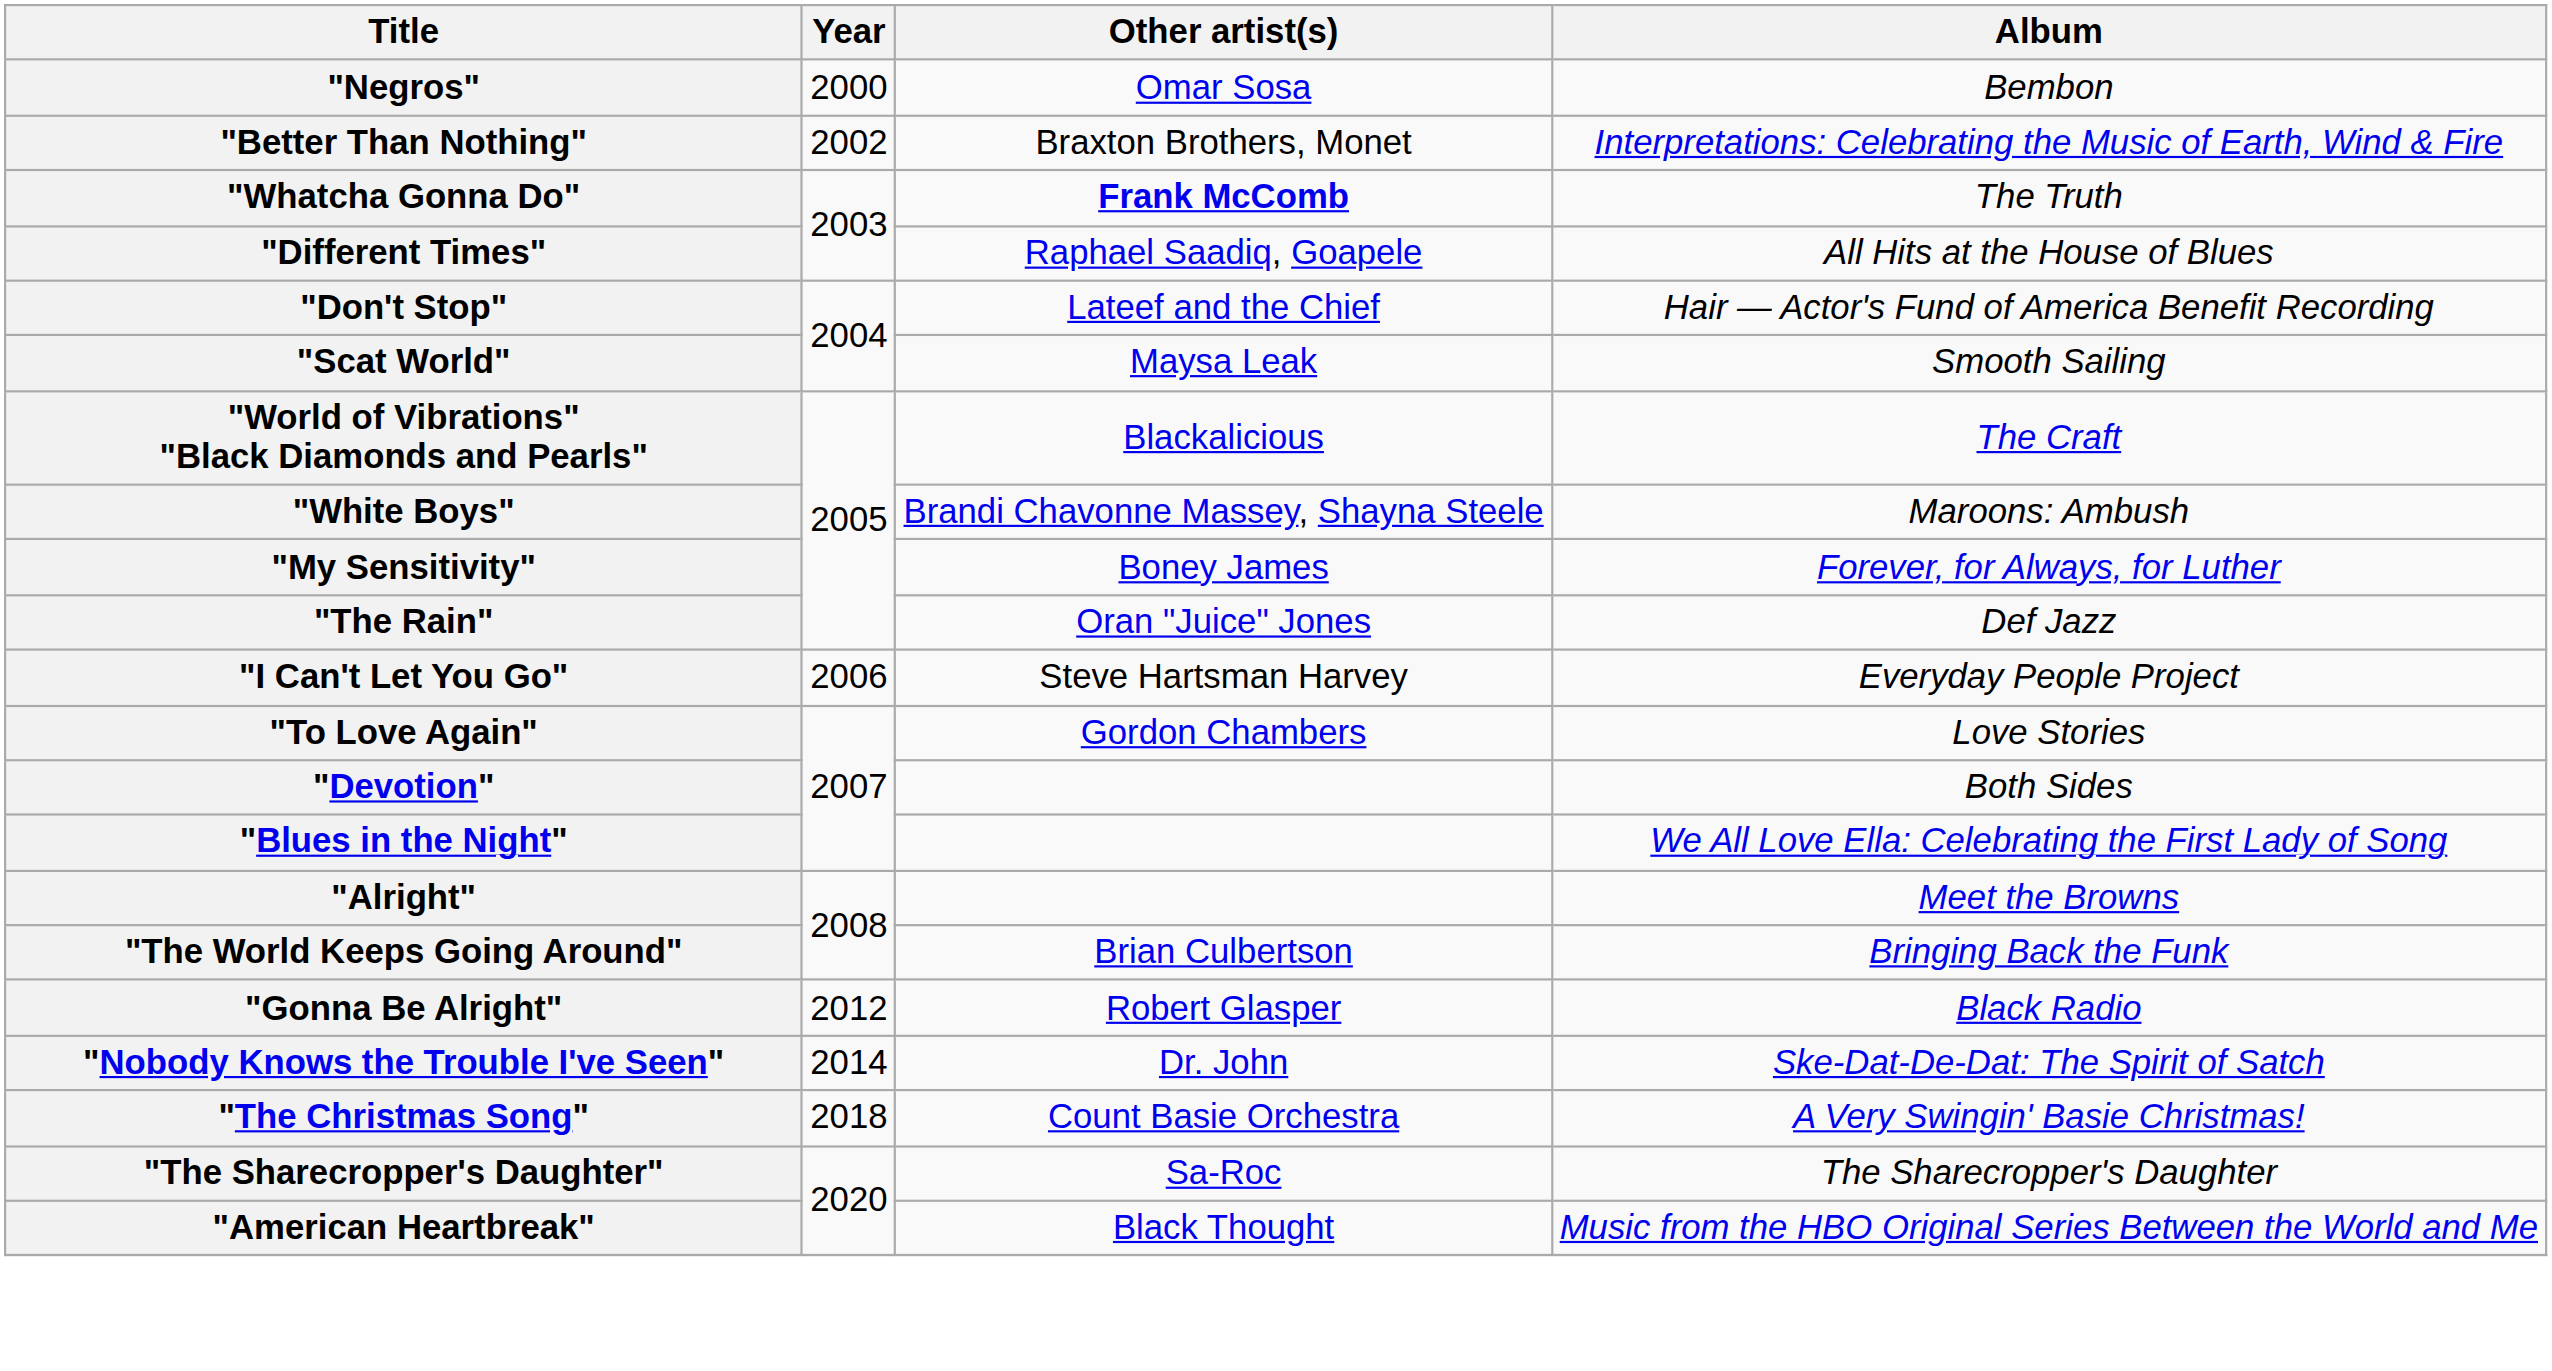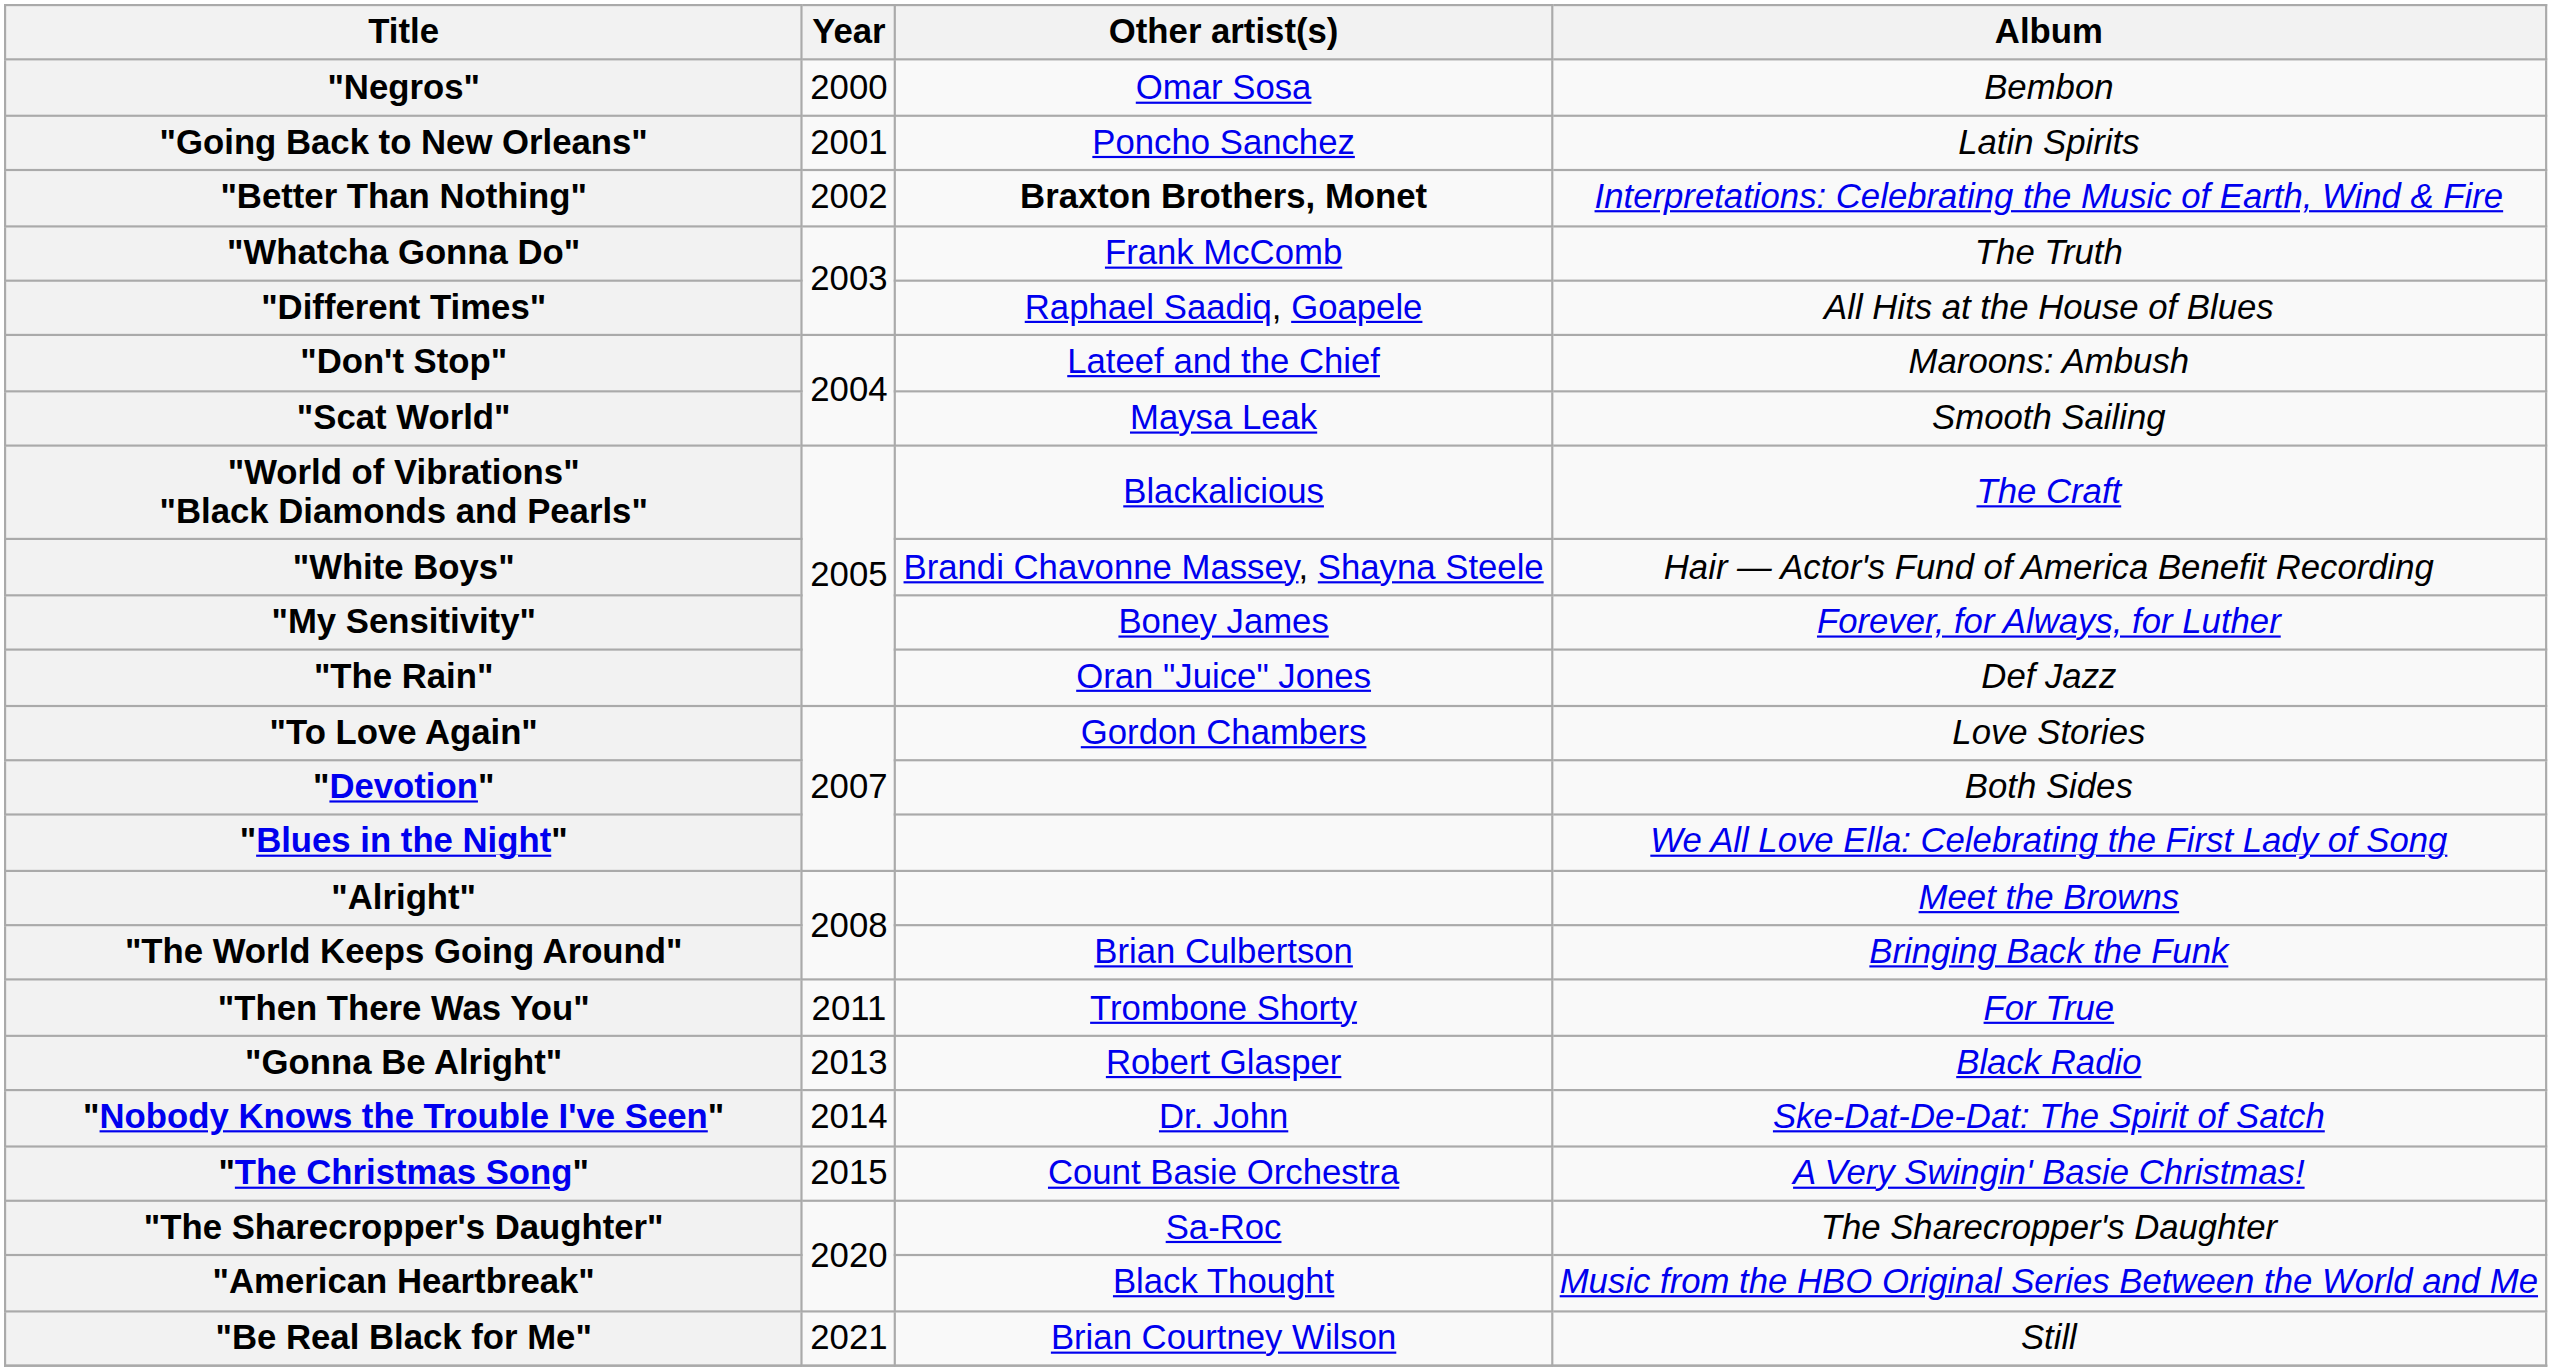 <table class="wikitable plainrowheaders" style="text-align:center;">
 <tr>
 <th scope="col" style="width:22.5em;">Title</th>
 <th scope="col">Year</th>
 <th scope="col">Other artist(s)</th>
 <th scope="col">Album</th>
 </tr>
 <tr>
 <th scope="row">"Negros"</th>
 <td>2000</td>
 <td><a href='#'>Omar Sosa</a></td>
 <td><em>Bembon</em></td>
 </tr>
 <tr>
+<th scope="row">"Going Back to New Orleans"</th>
+<td>2001</td>
+<td><a href='#'>Poncho Sanchez</a></td>
+<td><em>Latin Spirits</em></td>
+</tr>
+<tr>
 <th scope="row">"Better Than Nothing"</th>
 <td>2002</td>
-<td>Braxton Brothers, Monet</td>
+<td><strong>Braxton Brothers, Monet</strong></td>
 <td><em><a href='#'>Interpretations: Celebrating the Music of Earth, Wind & Fire</a></em></td>
 </tr>
 <tr>
 <th scope="row">"Whatcha Gonna Do"</th>
 <td rowspan="2">2003</td>
-<td><strong><a href='#'>Frank McComb</a></strong></td>
+<td><a href='#'>Frank McComb</a></td>
 <td><em>The Truth</em></td>
 </tr>
 <tr>
 <th scope="row">"Different Times"</th>
 <td><a href='#'>Raphael Saadiq</a>, <a href='#'>Goapele</a></td>
 <td><em>All Hits at the House of Blues</em></td>
 </tr>
 <tr>
 <th scope="row">"Don't Stop"</th>
 <td rowspan="2">2004</td>
 <td><a href='#'>Lateef and the Chief</a></td>
-<td><em>Hair — Actor's Fund of America Benefit Recording</em></td>
+<td><em>Maroons: Ambush</em></td>
 </tr>
 <tr>
 <th scope="row">"Scat World"</th>
 <td><a href='#'>Maysa Leak</a></td>
 <td><em>Smooth Sailing</em></td>
 </tr>
 <tr>
 <th scope="row">"World of Vibrations"<br>"Black Diamonds and Pearls"</th>
 <td rowspan="4">2005</td>
 <td><a href='#'>Blackalicious</a></td>
 <td><em><a href='#'>The Craft</a></em></td>
 </tr>
 <tr>
 <th scope="row">"White Boys"</th>
 <td><a href='#'>Brandi Chavonne Massey</a>, <a href='#'>Shayna Steele</a></td>
-<td><em>Maroons: Ambush</em></td>
+<td><em>Hair — Actor's Fund of America Benefit Recording</em></td>
 </tr>
 <tr>
 <th scope="row">"My Sensitivity"</th>
 <td><a href='#'>Boney James</a></td>
 <td><em><a href='#'>Forever, for Always, for Luther</a></em></td>
 </tr>
 <tr>
 <th scope="row">"The Rain"</th>
 <td><a href='#'>Oran "Juice" Jones</a></td>
 <td><em>Def Jazz</em></td>
-</tr>
-<tr>
-<th scope="row">"I Can't Let You Go"</th>
-<td>2006</td>
-<td>Steve Hartsman Harvey</td>
-<td><em>Everyday People Project</em></td>
 </tr>
 <tr>
 <th scope="row">"To Love Again"</th>
 <td rowspan="3">2007</td>
 <td><a href='#'>Gordon Chambers</a></td>
 <td><em>Love Stories</em></td>
 </tr>
 <tr>
 <th scope="row">"<a href='#'>Devotion</a>"</th>
 <td></td>
 <td><em>Both Sides</em></td>
 </tr>
 <tr>
 <th scope="row">"<a href='#'>Blues in the Night</a>"</th>
 <td></td>
 <td><em><a href='#'>We All Love Ella: Celebrating the First Lady of Song</a></em></td>
 </tr>
 <tr>
 <th scope="row">"Alright"</th>
 <td rowspan="2">2008</td>
 <td></td>
 <td><em><a href='#'>Meet the Browns</a></em></td>
 </tr>
 <tr>
 <th scope="row">"The World Keeps Going Around"</th>
 <td><a href='#'>Brian Culbertson</a></td>
 <td><em><a href='#'>Bringing Back the Funk</a></em></td>
 </tr>
 <tr>
+<th scope="row">"Then There Was You"</th>
+<td>2011</td>
+<td><a href='#'>Trombone Shorty</a></td>
+<td><em><a href='#'>For True</a></em></td>
+</tr>
+<tr>
 <th scope="row">"Gonna Be Alright"</th>
-<td>2012</td>
+<td>2013</td>
 <td><a href='#'>Robert Glasper</a></td>
 <td><em><a href='#'>Black Radio</a></em></td>
 </tr>
 <tr>
 <th scope="row">"<a href='#'>Nobody Knows the Trouble I've Seen</a>"</th>
 <td>2014</td>
 <td><a href='#'>Dr. John</a></td>
 <td><em><a href='#'>Ske-Dat-De-Dat: The Spirit of Satch</a></em></td>
 </tr>
 <tr>
 <th scope="row">"<a href='#'>The Christmas Song</a>"</th>
-<td>2018</td>
+<td>2015</td>
 <td><a href='#'>Count Basie Orchestra</a></td>
 <td><em><a href='#'>A Very Swingin' Basie Christmas!</a></em></td>
 </tr>
 <tr>
 <th scope="row">"The Sharecropper's Daughter"</th>
 <td rowspan="2">2020</td>
 <td><a href='#'>Sa-Roc</a></td>
 <td><em>The Sharecropper's Daughter</em></td>
 </tr>
 <tr>
 <th scope="row">"American Heartbreak"</th>
 <td><a href='#'>Black Thought</a></td>
 <td><em><a href='#'>Music from the HBO Original Series Between the World and Me</a></em></td>
 </tr>
 <tr>
+<th scope="row">"Be Real Black for Me"</th>
+<td>2021</td>
+<td><a href='#'>Brian Courtney Wilson</a></td>
+<td><em>Still</em></td>
+</tr>
+<tr>
 </tr>
 </table>
